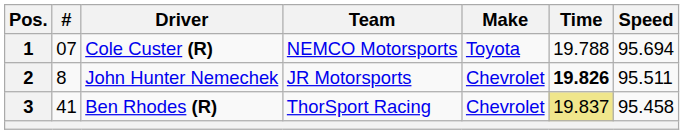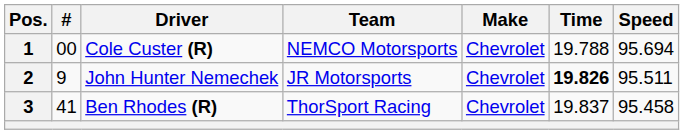 <table class="wikitable" style="font-size:95%">
 <tr>
 <th>Pos.</th>
 <th>#</th>
 <th>Driver</th>
 <th>Team</th>
 <th>Make</th>
 <th>Time</th>
 <th>Speed</th>
 </tr>
 <tr>
 <th>1</th>
-<td>07</td>
+<td>00</td>
 <td><a href='#'>Cole Custer</a> <strong>(R)</strong></td>
 <td><a href='#'>NEMCO Motorsports</a></td>
-<td><a href='#'>Toyota</a></td>
+<td><a href='#'>Chevrolet</a></td>
 <td>19.788</td>
 <td>95.694</td>
 </tr>
 <tr>
 <th>2</th>
-<td>8</td>
+<td>9</td>
 <td><a href='#'>John Hunter Nemechek</a></td>
 <td><a href='#'>JR Motorsports</a></td>
 <td><a href='#'>Chevrolet</a></td>
 <td><strong>19.826</strong></td>
 <td>95.511</td>
 </tr>
 <tr>
 <th>3</th>
 <td>41</td>
 <td><a href='#'>Ben Rhodes</a> <strong>(R)</strong></td>
 <td><a href='#'>ThorSport Racing</a></td>
 <td><a href='#'>Chevrolet</a></td>
-<td style="background: khaki;">19.837</td>
+<td>19.837</td>
 <td>95.458</td>
 </tr>
 <tr>
 <th colspan="7"></th>
 </tr>
 </table>
